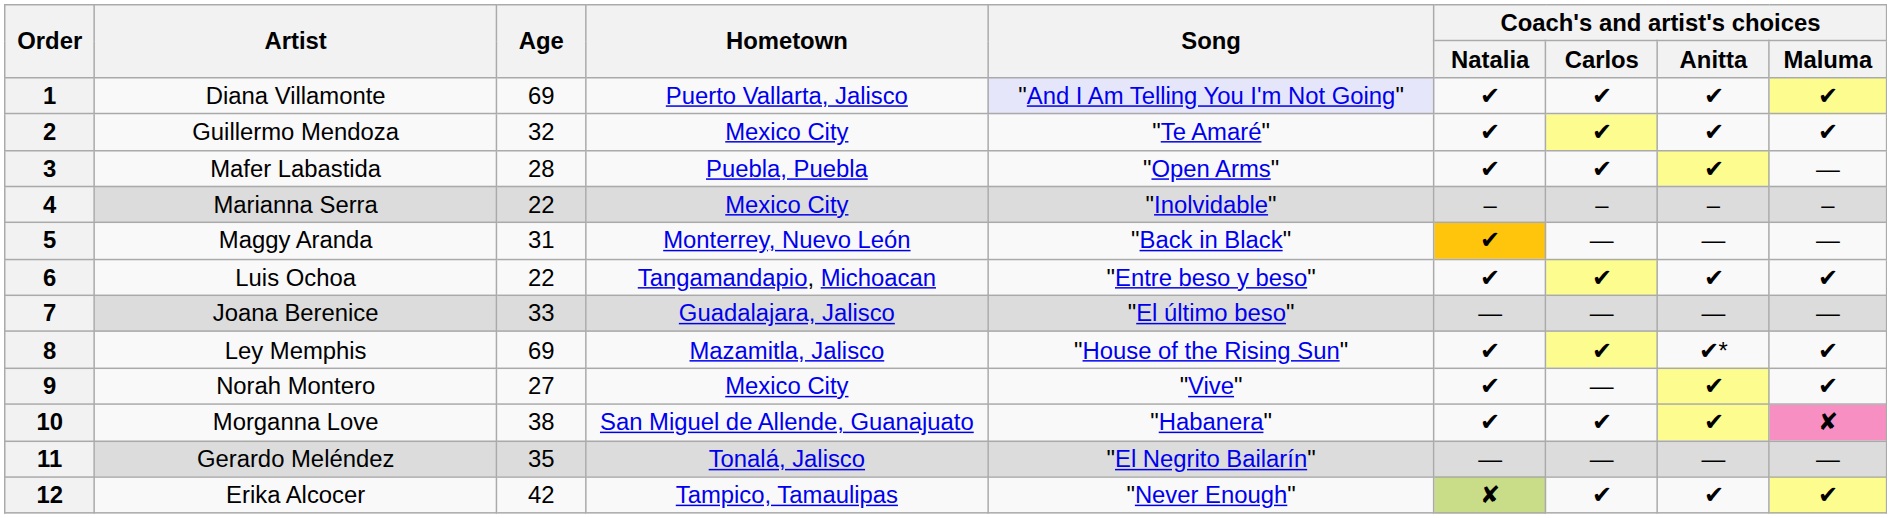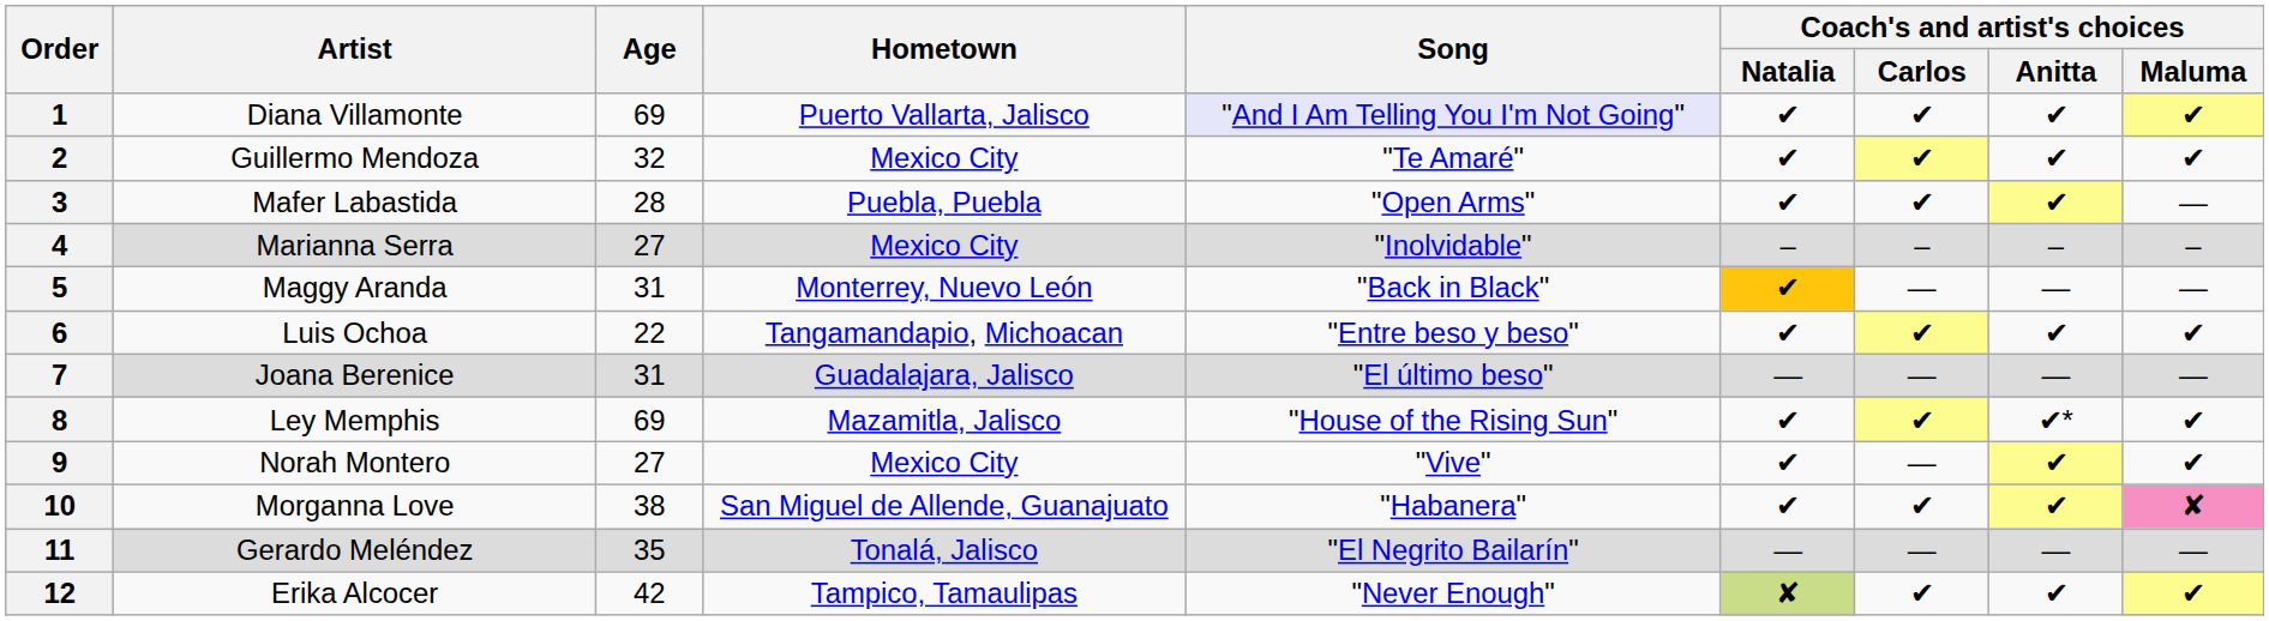 <table class="wikitable" style="text-align:center; line-height:17px; width:100%;">
 <tr>
 <th scope="col" rowspan="2" style="width:04%;">Order</th>
 <th scope="col" rowspan="2" style="width:18%;">Artist</th>
 <th scope="col" rowspan="2" style="width:04%;">Age</th>
 <th scope="col" rowspan="2" style="width:18%;">Hometown</th>
 <th scope="col" rowspan="2" style="width:20%;">Song</th>
 <th scope="col" colspan="4" style="width:24%;">Coach's and artist's choices</th>
 </tr>
 <tr>
 <th width="5%">Natalia</th>
 <th width="5%">Carlos</th>
 <th width="5%">Anitta</th>
 <th width="5%">Maluma</th>
 </tr>
 <tr>
 <th scope="row">1</th>
 <td>Diana Villamonte</td>
 <td>69</td>
 <td><a href='#'>Puerto Vallarta, Jalisco</a></td>
 <td style="background: lavender;">"<a href='#'>And I Am Telling You I'm Not Going</a>"</td>
 <td>✔</td>
 <td>✔</td>
 <td>✔</td>
 <td bgcolor="FDFC8F">✔</td>
 </tr>
 <tr>
 <th scope="row">2</th>
 <td>Guillermo Mendoza</td>
 <td>32</td>
 <td><a href='#'>Mexico City</a></td>
 <td>"<a href='#'>Te Amaré</a>"</td>
 <td>✔</td>
 <td bgcolor="FDFC8F">✔</td>
 <td>✔</td>
 <td>✔</td>
 </tr>
 <tr>
 <th scope="row">3</th>
 <td>Mafer Labastida</td>
 <td>28</td>
 <td><a href='#'>Puebla, Puebla</a></td>
 <td>"<a href='#'>Open Arms</a>"</td>
 <td>✔</td>
 <td>✔</td>
 <td bgcolor="FDFC8F">✔</td>
 <td>—</td>
 </tr>
 <tr bgcolor="DCDCDC">
 <th scope="row">4</th>
 <td>Marianna Serra</td>
-<td>22</td>
+<td>27</td>
 <td><a href='#'>Mexico City</a></td>
 <td>"<a href='#'>Inolvidable</a>"</td>
 <td>–</td>
 <td>–</td>
 <td>–</td>
 <td>–</td>
 </tr>
 <tr>
 <th scope="row">5</th>
 <td>Maggy Aranda</td>
 <td>31</td>
 <td><a href='#'>Monterrey, Nuevo León</a></td>
 <td>"<a href='#'>Back in Black</a>"</td>
 <td bgcolor="FFC40C">✔</td>
 <td>—</td>
 <td>—</td>
 <td>—</td>
 </tr>
 <tr>
 <th>6</th>
 <td>Luis Ochoa</td>
 <td>22</td>
 <td><a href='#'>Tangamandapio</a>, <a href='#'>Michoacan</a></td>
 <td>"<a href='#'>Entre beso y beso</a>"</td>
 <td>✔</td>
 <td bgcolor="FDFC8F">✔</td>
 <td>✔</td>
 <td>✔</td>
 </tr>
 <tr bgcolor="DCDCDC">
 <th>7</th>
 <td>Joana Berenice</td>
-<td>33</td>
+<td>31</td>
 <td><a href='#'>Guadalajara, Jalisco</a></td>
 <td>"<a href='#'>El último beso</a>"</td>
 <td>—</td>
 <td>—</td>
 <td>—</td>
 <td>—</td>
 </tr>
 <tr>
 <th>8</th>
 <td>Ley Memphis</td>
 <td>69</td>
 <td><a href='#'>Mazamitla, Jalisco</a></td>
 <td>"<a href='#'>House of the Rising Sun</a>"</td>
 <td>✔</td>
 <td bgcolor="FDFC8F">✔</td>
 <td>✔*</td>
 <td>✔</td>
 </tr>
 <tr>
 <th>9</th>
 <td>Norah Montero</td>
 <td>27</td>
 <td><a href='#'>Mexico City</a></td>
 <td>"<a href='#'>Vive</a>"</td>
 <td>✔</td>
 <td>—</td>
 <td bgcolor="FDFC8F">✔</td>
 <td>✔</td>
 </tr>
 <tr>
 <th>10</th>
 <td>Morganna Love</td>
 <td>38</td>
 <td><a href='#'>San Miguel de Allende, Guanajuato</a></td>
 <td>"<a href='#'>Habanera</a>"</td>
 <td>✔</td>
 <td>✔</td>
 <td bgcolor="FDFC8F">✔</td>
 <td bgcolor="f78fc2">✘</td>
 </tr>
 <tr bgcolor="DCDCDC">
 <th>11</th>
 <td>Gerardo Meléndez</td>
 <td>35</td>
 <td><a href='#'>Tonalá, Jalisco</a></td>
 <td>"<a href='#'>El Negrito Bailarín</a>"</td>
 <td>—</td>
 <td>—</td>
 <td>—</td>
 <td>—</td>
 </tr>
 <tr>
 <th>12</th>
 <td>Erika Alcocer</td>
 <td>42</td>
 <td><a href='#'>Tampico, Tamaulipas</a></td>
 <td>"<a href='#'>Never Enough</a>"</td>
 <td bgcolor="C9DC87">✘</td>
 <td>✔</td>
 <td>✔</td>
 <td bgcolor="FDFC8F">✔</td>
 </tr>
 </table>
